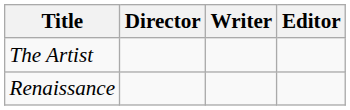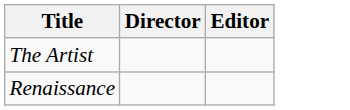 <table class="wikitable">
 <tr>
 <th>Title</th>
 <th>Director</th>
-<th>Writer</th>
 <th>Editor</th>
 </tr>
 <tr>
 <td><em>The Artist</em></td>
-<td></td>
 <td></td>
 <td></td>
 </tr>
 <tr>
 <td><em>Renaissance</em></td>
 <td></td>
 <td></td>
-<td></td>
 </tr>
 </table>
